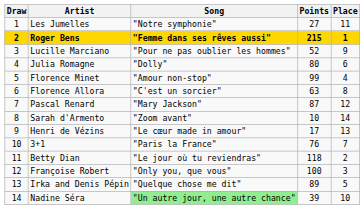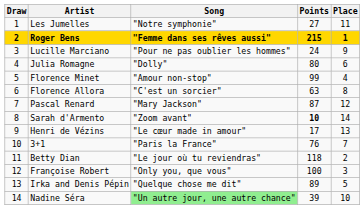 <table class="sortable wikitable" style="margin: 1em auto 1em auto; text-align:center">
 <tr>
 <th>Draw</th>
 <th>Artist</th>
 <th>Song</th>
 <th>Points</th>
 <th>Place</th>
 </tr>
 <tr>
 <td>1</td>
 <td align="left">Les Jumelles</td>
 <td align="left">"Notre symphonie"</td>
 <td>27</td>
 <td>11</td>
 </tr>
 <tr style="font-weight:bold; background:gold;">
 <td>2</td>
 <td align="left">Roger Bens</td>
 <td align="left">"Femme dans ses rêves aussi"</td>
 <td>215</td>
 <td>1</td>
 </tr>
 <tr>
 <td>3</td>
 <td align="left">Lucille Marciano</td>
 <td align="left">"Pour ne pas oublier les hommes"</td>
-<td>52</td>
+<td>24</td>
 <td>9</td>
 </tr>
 <tr>
 <td>4</td>
 <td align="left">Julia Romagne</td>
 <td align="left">"Dolly"</td>
 <td>80</td>
 <td>6</td>
 </tr>
 <tr>
 <td>5</td>
 <td align="left">Florence Minet</td>
 <td align="left">"Amour non-stop"</td>
 <td>99</td>
 <td>4</td>
 </tr>
 <tr>
 <td>6</td>
 <td align="left">Florence Allora</td>
 <td align="left">"C'est un sorcier"</td>
 <td>63</td>
 <td>8</td>
 </tr>
 <tr>
 <td>7</td>
 <td align="left">Pascal Renard</td>
 <td align="left">"Mary Jackson"</td>
 <td>87</td>
 <td>12</td>
 </tr>
 <tr>
 <td>8</td>
 <td align="left">Sarah d'Armento</td>
 <td align="left">"Zoom avant"</td>
-<td>10</td>
+<td><strong>10</strong></td>
 <td>14</td>
 </tr>
 <tr>
 <td>9</td>
 <td align="left">Henri de Vézins</td>
 <td align="left">"Le cœur made in amour"</td>
 <td>17</td>
 <td>13</td>
 </tr>
 <tr>
 <td>10</td>
 <td align="left">3+1</td>
 <td align="left">"Paris la France"</td>
 <td>76</td>
 <td>7</td>
 </tr>
 <tr>
 <td>11</td>
 <td align="left">Betty Dian</td>
 <td align="left">"Le jour où tu reviendras"</td>
 <td>118</td>
 <td>2</td>
 </tr>
 <tr>
 <td>12</td>
 <td align="left">Françoise Robert</td>
 <td align="left">"Only you, que vous"</td>
 <td>100</td>
 <td>3</td>
 </tr>
 <tr>
 <td>13</td>
 <td align="left">Irka and Denis Pépin</td>
 <td align="left">"Quelque chose me dit"</td>
 <td>89</td>
 <td>5</td>
 </tr>
 <tr>
 <td>14</td>
 <td align="left">Nadine Séra</td>
 <td align="left" style="background: lightgreen;">"Un autre jour, une autre chance"</td>
 <td>39</td>
 <td>10</td>
 </tr>
 </table>
